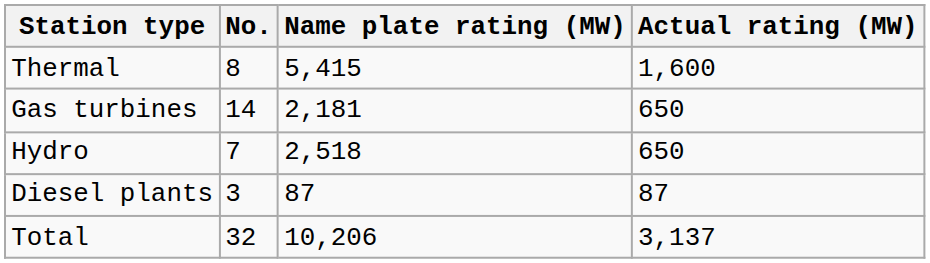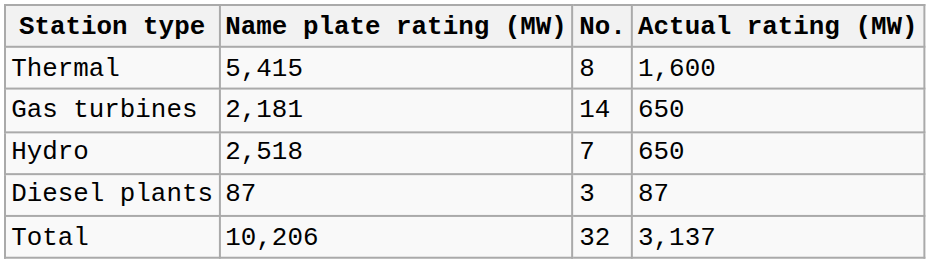 <table class="wikitable">
 <tr>
 <th>Station type</th>
+<th>Name plate rating (MW)</th>
 <th>No.</th>
-<th>Name plate rating (MW)</th>
 <th>Actual rating (MW)</th>
 </tr>
 <tr>
 <td>Thermal</td>
+<td>5,415</td>
 <td>8</td>
-<td>5,415</td>
 <td>1,600</td>
 </tr>
 <tr>
 <td>Gas turbines</td>
+<td>2,181</td>
 <td>14</td>
-<td>2,181</td>
 <td>650</td>
 </tr>
 <tr>
 <td>Hydro</td>
+<td>2,518</td>
 <td>7</td>
-<td>2,518</td>
 <td>650</td>
 </tr>
 <tr>
 <td>Diesel plants</td>
+<td>87</td>
 <td>3</td>
-<td>87</td>
 <td>87</td>
 </tr>
 <tr>
 <td>Total</td>
+<td>10,206</td>
 <td>32</td>
-<td>10,206</td>
 <td>3,137</td>
 </tr>
 </table>
